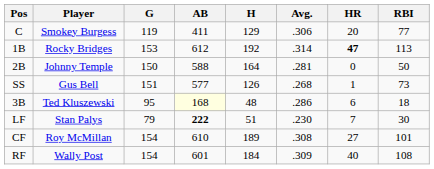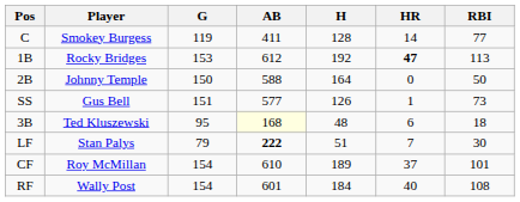 <table class="wikitable sortable">
 <tr>
 <th bgcolor="#DDDDFF" width="5%">Pos</th>
 <th bgcolor="#DDDDFF" width="16%">Player</th>
 <th bgcolor="#DDDDFF" width="9%">G</th>
 <th bgcolor="#DDDDFF" width="9%">AB</th>
 <th bgcolor="#DDDDFF" width="9%">H</th>
-<th bgcolor="#DDDDFF" width="9%">Avg.</th>
 <th bgcolor="#DDDDFF" width="9%">HR</th>
 <th bgcolor="#DDDDFF" width="9%">RBI</th>
 </tr>
 <tr align="center">
 <td>C</td>
 <td><a href='#'>Smokey Burgess</a></td>
 <td>119</td>
 <td>411</td>
-<td>129</td>
-<td>.306</td>
-<td>20</td>
+<td>128</td>
+<td>14</td>
 <td>77</td>
 </tr>
 <tr align="center">
 <td>1B</td>
 <td><a href='#'>Rocky Bridges</a></td>
 <td>153</td>
 <td>612</td>
 <td>192</td>
-<td>.314</td>
 <td><strong>47</strong></td>
 <td>113</td>
 </tr>
 <tr align="center">
 <td>2B</td>
 <td><a href='#'>Johnny Temple</a></td>
 <td>150</td>
 <td>588</td>
 <td>164</td>
-<td>.281</td>
 <td>0</td>
 <td>50</td>
 </tr>
 <tr align="center">
 <td>SS</td>
 <td><a href='#'>Gus Bell</a></td>
 <td>151</td>
 <td>577</td>
 <td>126</td>
-<td>.268</td>
 <td>1</td>
 <td>73</td>
 </tr>
 <tr align="center">
 <td>3B</td>
 <td><a href='#'>Ted Kluszewski</a></td>
 <td>95</td>
 <td style="background: lightyellow;">168</td>
 <td>48</td>
-<td>.286</td>
 <td>6</td>
 <td>18</td>
 </tr>
 <tr align="center">
 <td>LF</td>
 <td><a href='#'>Stan Palys</a></td>
 <td>79</td>
 <td><strong>222</strong></td>
 <td>51</td>
-<td>.230</td>
 <td>7</td>
 <td>30</td>
 </tr>
 <tr align="center">
 <td>CF</td>
 <td><a href='#'>Roy McMillan</a></td>
 <td>154</td>
 <td>610</td>
 <td>189</td>
-<td>.308</td>
-<td>27</td>
+<td>37</td>
 <td>101</td>
 </tr>
 <tr align="center">
 <td>RF</td>
 <td><a href='#'>Wally Post</a></td>
 <td>154</td>
 <td>601</td>
 <td>184</td>
-<td>.309</td>
 <td>40</td>
 <td>108</td>
 </tr>
 </table>
